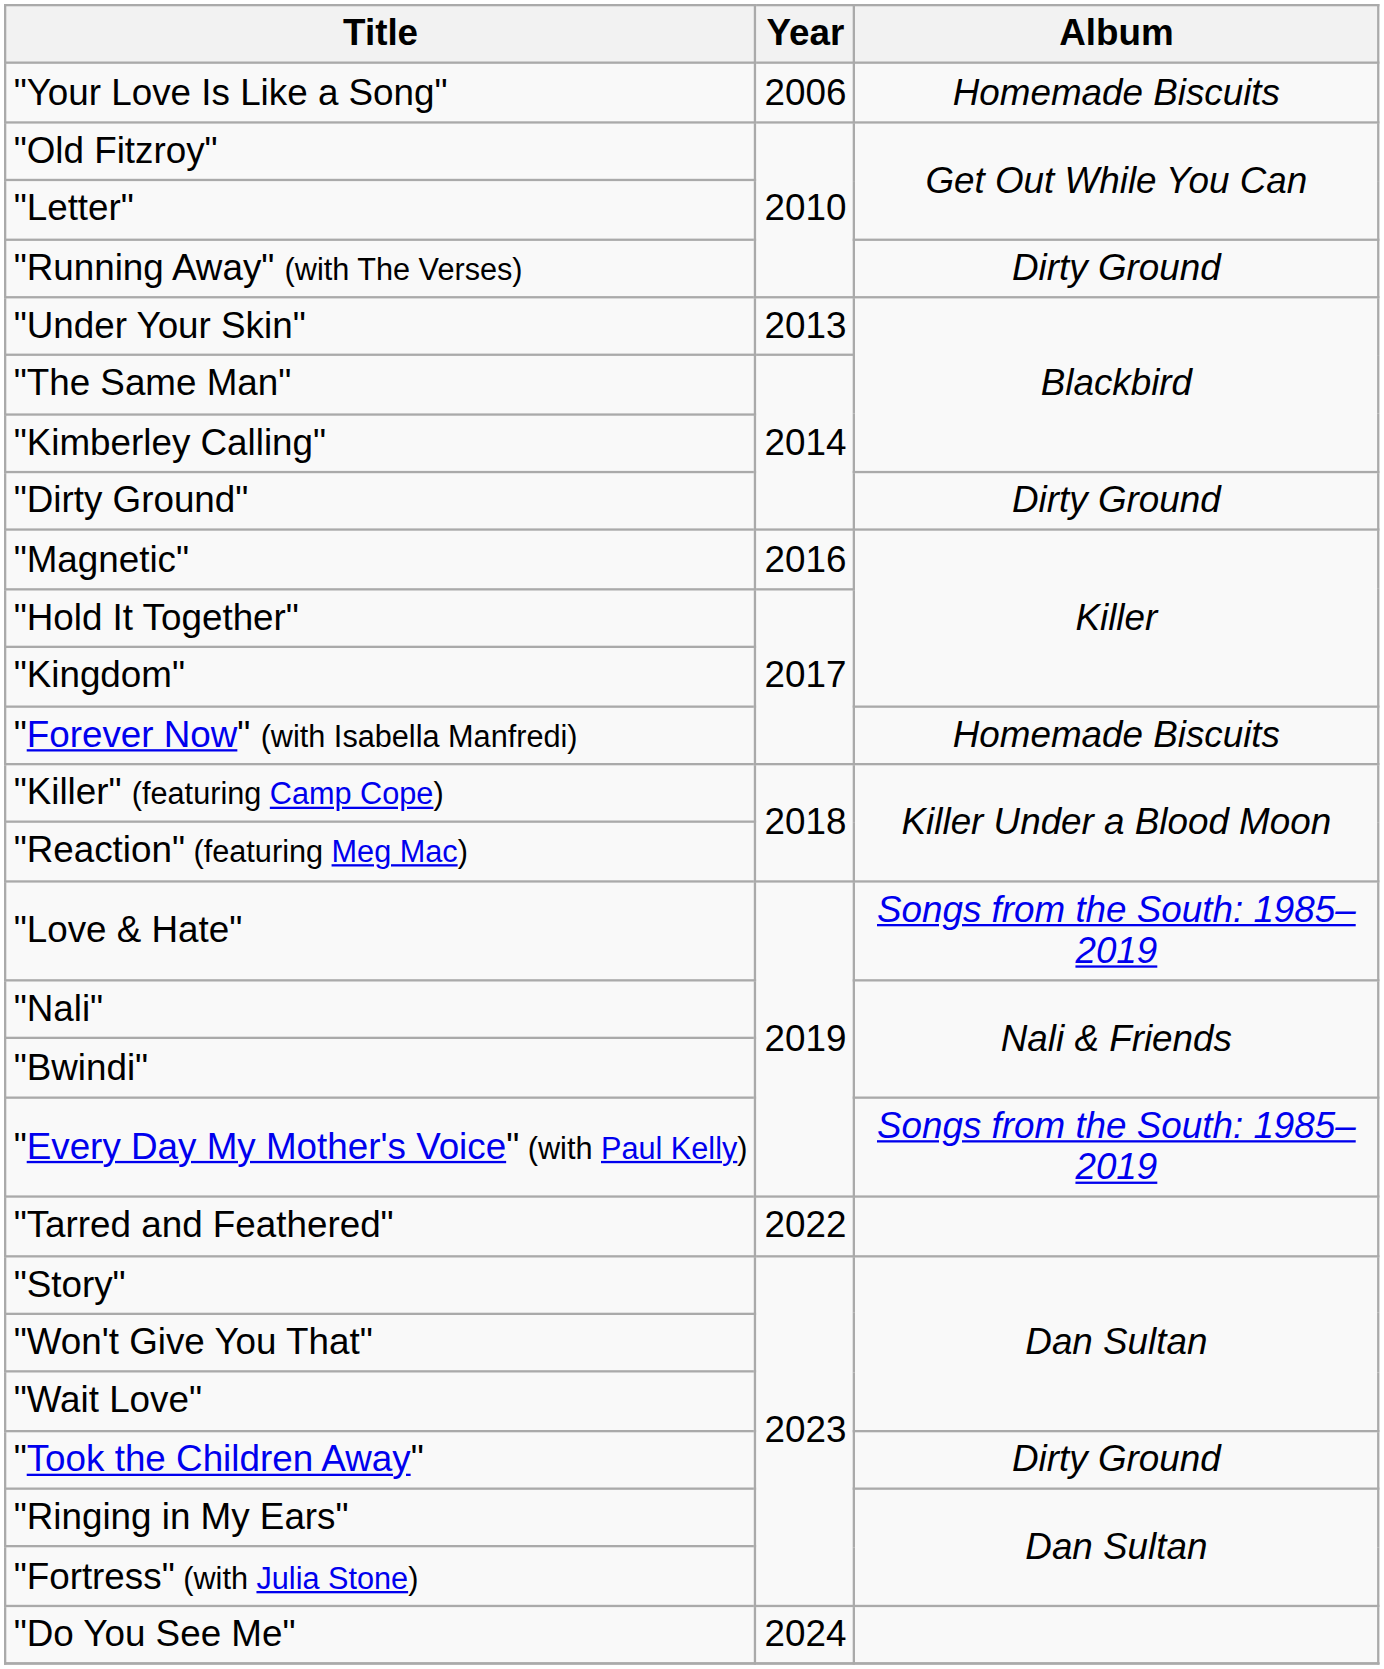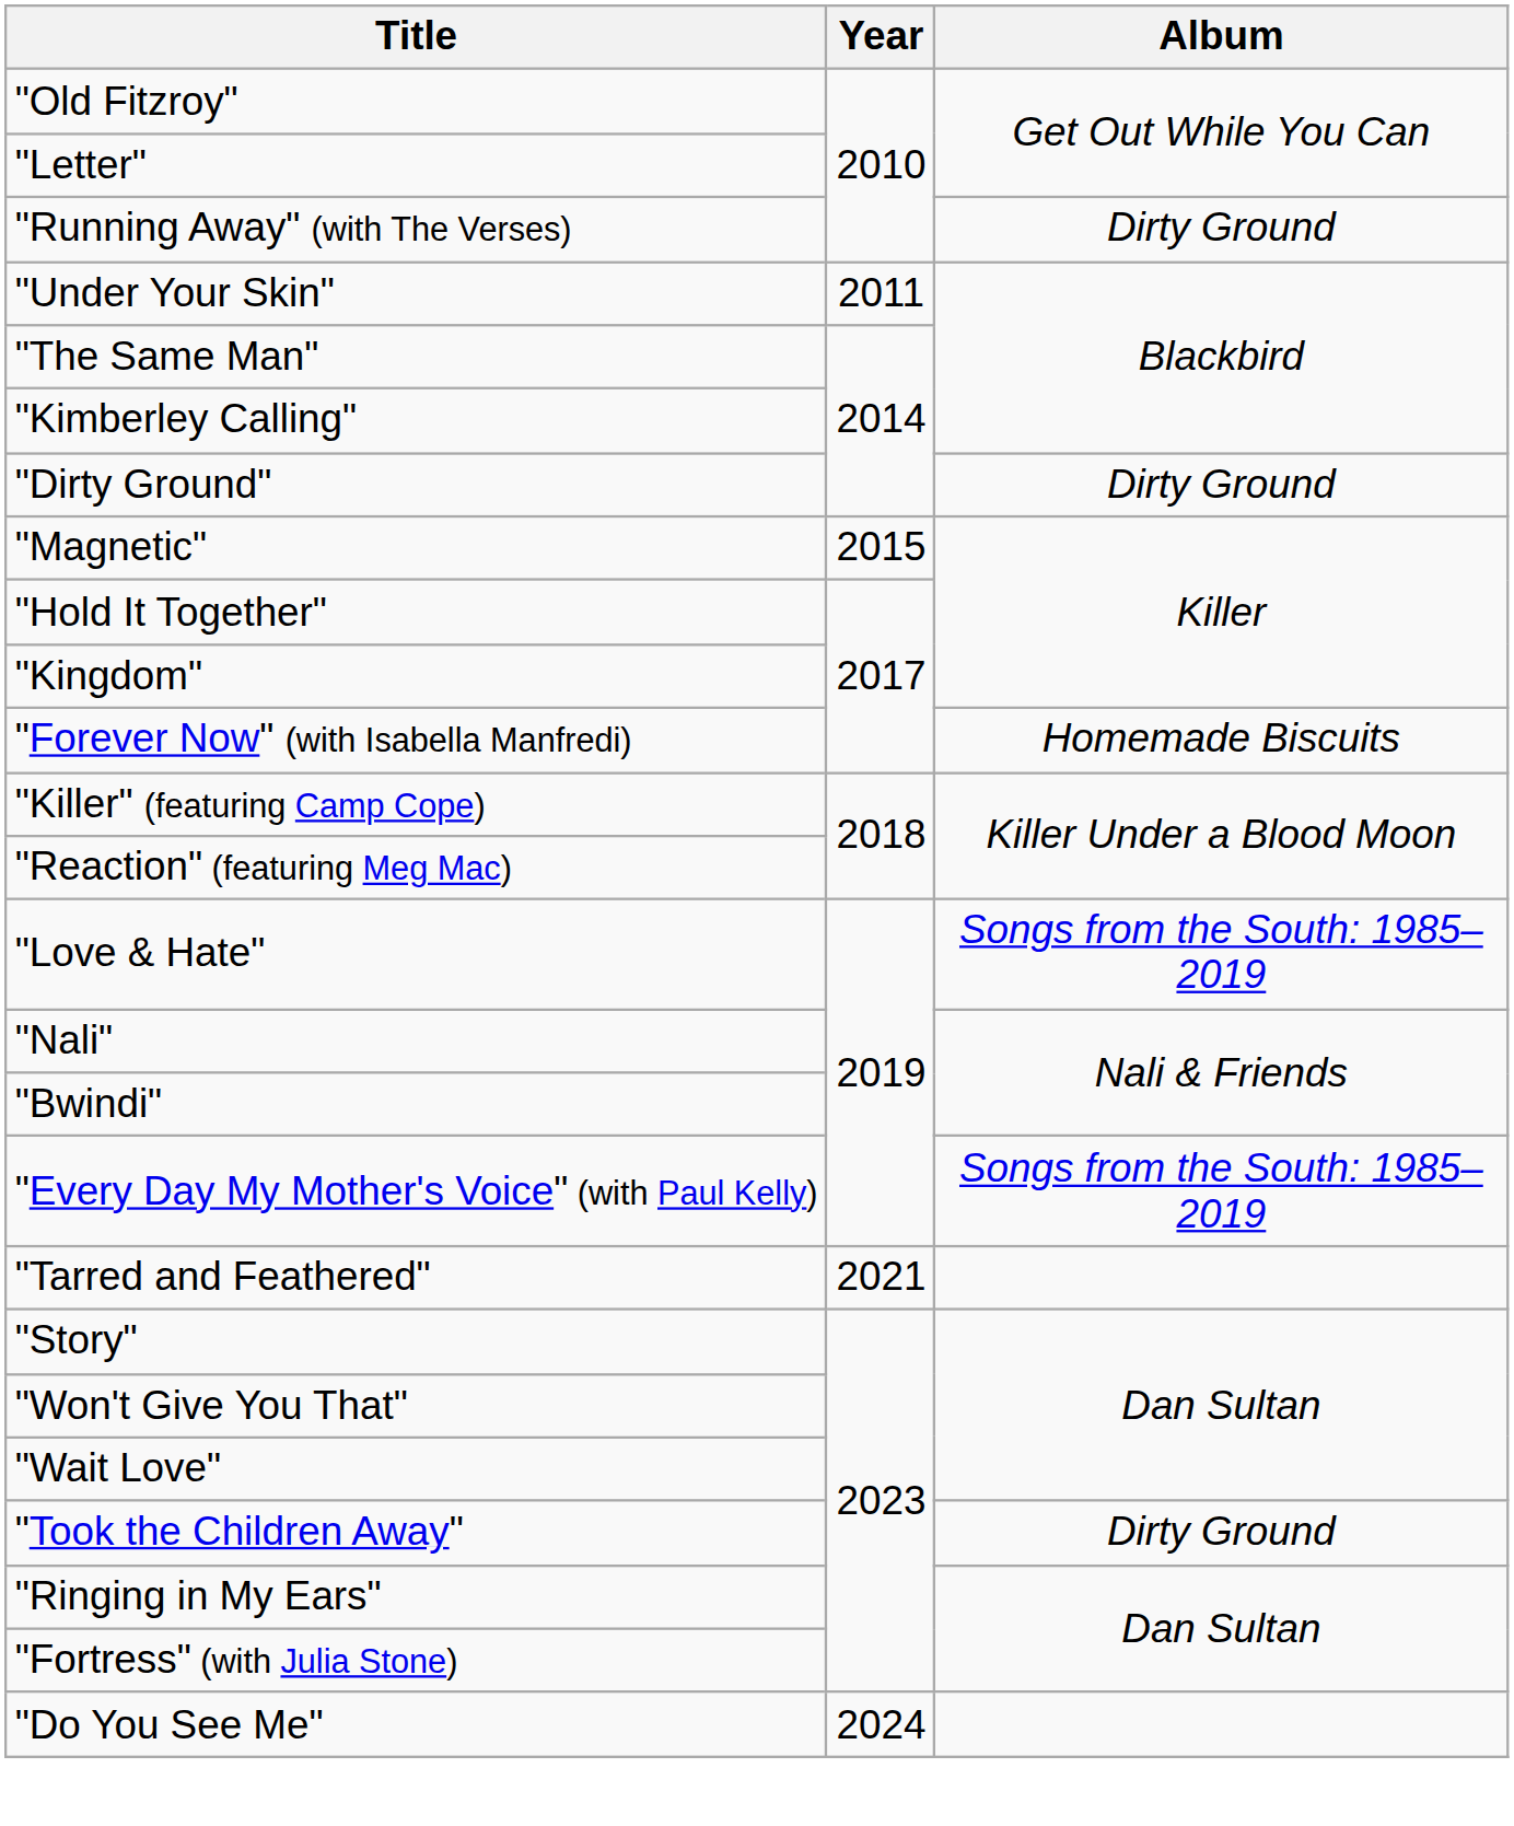 <table class="wikitable" style="text-align:center;">
 <tr>
 <th scope="col">Title</th>
 <th scope="col">Year</th>
 <th scope="col" width="220">Album</th>
-</tr>
-<tr>
-<td align="left">"Your Love Is Like a Song"</td>
-<td>2006</td>
-<td><em>Homemade Biscuits</em></td>
 </tr>
 <tr>
 <td align="left">"Old Fitzroy"</td>
 <td rowspan="3">2010</td>
 <td rowspan="2"><em>Get Out While You Can</em></td>
 </tr>
 <tr>
 <td align="left">"Letter"</td>
 </tr>
 <tr>
 <td align="left">"Running Away" <small>(with The Verses)</small></td>
 <td><em>Dirty Ground</em></td>
 </tr>
 <tr>
 <td align="left">"Under Your Skin"</td>
-<td>2013</td>
+<td>2011</td>
 <td rowspan="3"><em>Blackbird</em></td>
 </tr>
 <tr>
 <td align="left">"The Same Man"</td>
 <td rowspan="3">2014</td>
 </tr>
 <tr>
 <td align="left">"Kimberley Calling"</td>
 </tr>
 <tr>
 <td align="left">"Dirty Ground"</td>
 <td><em>Dirty Ground</em></td>
 </tr>
 <tr>
 <td align="left">"Magnetic"</td>
-<td>2016</td>
+<td>2015</td>
 <td rowspan="3"><em>Killer</em></td>
 </tr>
 <tr>
 <td align="left">"Hold It Together"</td>
 <td rowspan="3">2017</td>
 </tr>
 <tr>
 <td align="left">"Kingdom"</td>
 </tr>
 <tr>
 <td align="left">"<a href='#'>Forever Now</a>" <small>(with Isabella Manfredi)</small></td>
 <td><em>Homemade Biscuits</em></td>
 </tr>
 <tr>
 <td align="left">"Killer" <small>(featuring <a href='#'>Camp Cope</a>)</small></td>
 <td rowspan="2">2018</td>
 <td rowspan="2"><em>Killer Under a Blood Moon</em></td>
 </tr>
 <tr>
 <td align="left">"Reaction"<small> (featuring <a href='#'>Meg Mac</a>) </small></td>
 </tr>
 <tr>
 <td align="left">"Love & Hate"</td>
 <td rowspan="4">2019</td>
 <td><em><a href='#'>Songs from the South: 1985–2019</a></em></td>
 </tr>
 <tr>
 <td align="left">"Nali"</td>
 <td rowspan="2"><em>Nali & Friends</em></td>
 </tr>
 <tr>
 <td align="left">"Bwindi"</td>
 </tr>
 <tr>
 <td align="left">"<a href='#'>Every Day My Mother's Voice</a>"<small> (with <a href='#'>Paul Kelly</a>) </small></td>
 <td><em><a href='#'>Songs from the South: 1985–2019</a></em></td>
 </tr>
 <tr>
 <td align="left">"Tarred and Feathered"</td>
-<td>2022</td>
+<td>2021</td>
 <td></td>
 </tr>
 <tr>
 <td align="left">"Story"</td>
 <td rowspan="6">2023</td>
 <td rowspan="3"><em>Dan Sultan</em></td>
 </tr>
 <tr>
 <td align="left">"Won't Give You That"</td>
 </tr>
 <tr>
 <td align="left">"Wait Love"</td>
 </tr>
 <tr>
 <td align="left">"<a href='#'>Took the Children Away</a>"</td>
 <td><em>Dirty Ground</em></td>
 </tr>
 <tr>
 <td align="left">"Ringing in My Ears"</td>
 <td rowspan="2"><em>Dan Sultan</em></td>
 </tr>
 <tr>
 <td align="left">"Fortress"<small> (with <a href='#'>Julia Stone</a>) </small></td>
 </tr>
 <tr>
 <td align="left">"Do You See Me"</td>
 <td>2024</td>
 <td></td>
 </tr>
 <tr>
 </tr>
 </table>
